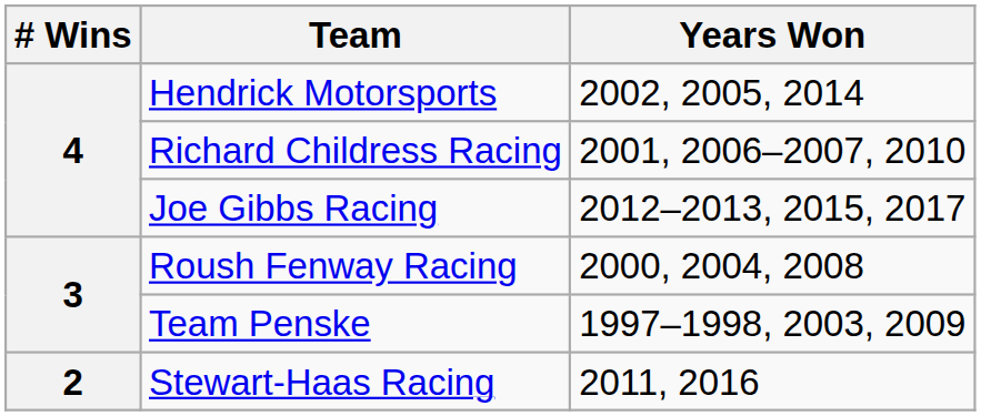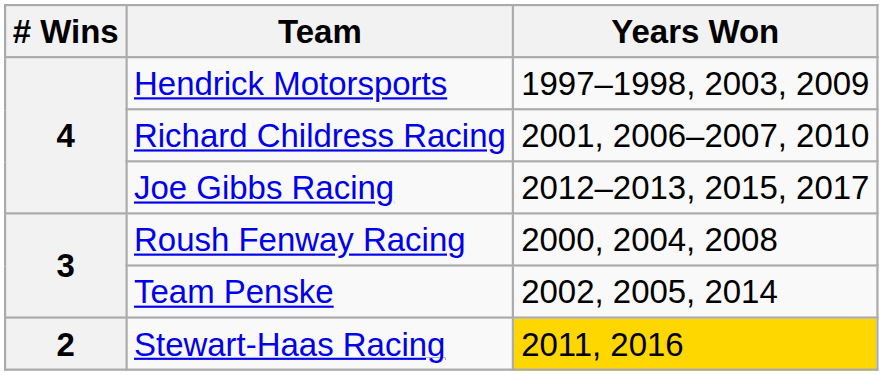 <table class="wikitable" style="font-size: 95%;">
 <tr>
 <th># Wins</th>
 <th>Team</th>
 <th>Years Won</th>
 </tr>
 <tr>
 <th rowspan="3">4</th>
 <td><a href='#'>Hendrick Motorsports</a></td>
-<td>2002, 2005, 2014</td>
+<td>1997–1998, 2003, 2009</td>
 </tr>
 <tr>
 <td><a href='#'>Richard Childress Racing</a></td>
 <td>2001, 2006–2007, 2010</td>
 </tr>
 <tr>
 <td><a href='#'>Joe Gibbs Racing</a></td>
 <td>2012–2013, 2015, 2017</td>
 </tr>
 <tr>
 <th rowspan="2">3</th>
 <td><a href='#'>Roush Fenway Racing</a></td>
 <td>2000, 2004, 2008</td>
 </tr>
 <tr>
 <td><a href='#'>Team Penske</a></td>
-<td>1997–1998, 2003, 2009</td>
+<td>2002, 2005, 2014</td>
 </tr>
 <tr>
 <th>2</th>
 <td><a href='#'>Stewart-Haas Racing</a></td>
-<td>2011, 2016</td>
+<td style="background: gold;">2011, 2016</td>
 </tr>
 </table>
